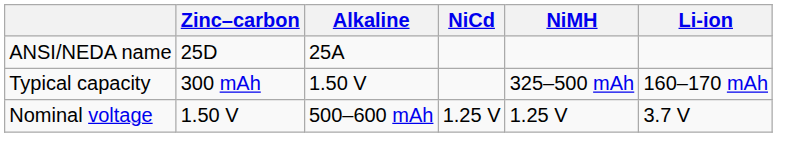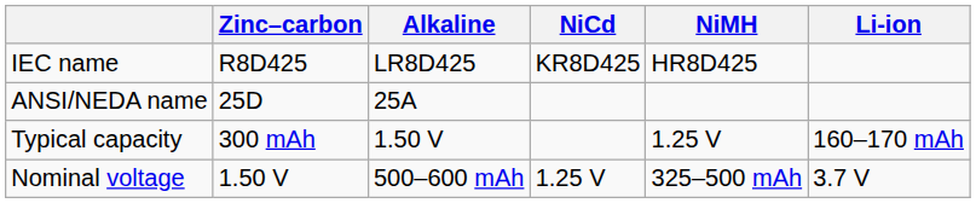 <table class="wikitable">
 <tr>
 <th> </th>
 <th><a href='#'>Zinc–carbon</a></th>
 <th><a href='#'>Alkaline</a></th>
 <th><a href='#'>NiCd</a></th>
 <th><a href='#'>NiMH</a></th>
 <th><a href='#'>Li-ion</a></th>
+</tr>
+<tr>
+<td>IEC name</td>
+<td>R8D425</td>
+<td>LR8D425</td>
+<td>KR8D425</td>
+<td>HR8D425</td>
+<td> </td>
 </tr>
 <tr>
 <td>ANSI/NEDA name</td>
 <td>25D</td>
 <td>25A</td>
 <td> </td>
 <td> </td>
 <td> </td>
 </tr>
 <tr>
 <td>Typical capacity</td>
 <td>300 <a href='#'>mAh</a></td>
 <td>1.50 V</td>
 <td> </td>
-<td>325–500 <a href='#'>mAh</a></td>
+<td>1.25 V</td>
 <td>160–170 <a href='#'>mAh</a></td>
 </tr>
 <tr>
 <td>Nominal <a href='#'>voltage</a></td>
 <td>1.50 V</td>
 <td>500–600 <a href='#'>mAh</a></td>
 <td>1.25 V</td>
-<td>1.25 V</td>
+<td>325–500 <a href='#'>mAh</a></td>
 <td>3.7 V</td>
 </tr>
 </table>
